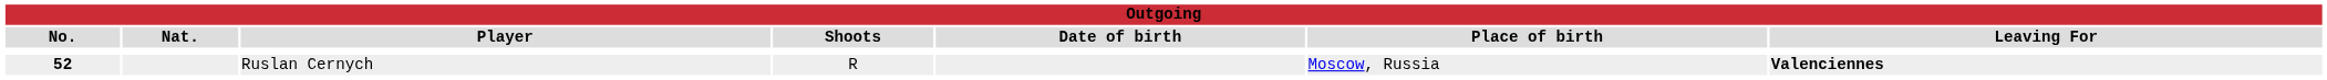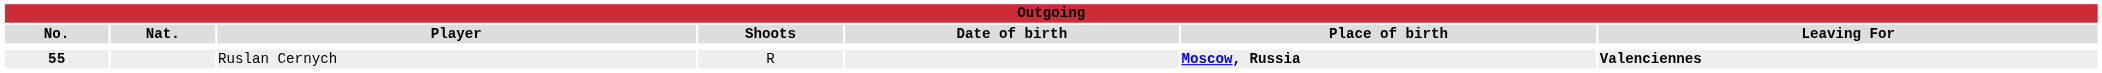 <table class="toccolours"  style="width:97%; clear:both; margin:1.5em auto; text-align:center;">
 <tr>
 <th colspan="11" style="background:#CB2C36; color:black;">Outgoing</th>
 </tr>
 <tr style="background:#ddd;">
 <th width="5%">No.</th>
 <th width="5%">Nat.</th>
 <th !width="22%">Player</th>
 <th width="7%">Shoots</th>
 <th width="16%">Date of birth</th>
 <th width="20%">Place of birth</th>
 <th width="24%">Leaving For</th>
 </tr>
 <tr>
 <td></td>
 <td></td>
 <td></td>
 <td></td>
 <td></td>
 <td></td>
 <td></td>
 </tr>
 <tr style="background:#eee;">
-<td><strong>52</strong></td>
+<td><strong>55</strong></td>
 <td></td>
 <td align="left">Ruslan Cernych</td>
 <td>R</td>
 <td align="left"></td>
-<td align="left"><a href='#'>Moscow</a>, Russia</td>
+<td align="left"><strong><a href='#'>Moscow</a>, Russia</strong></td>
 <td align="left"><strong> Valenciennes</strong></td>
 </tr>
 </table>
